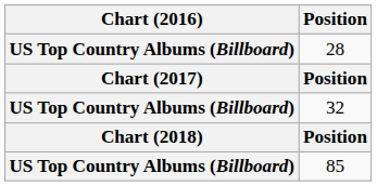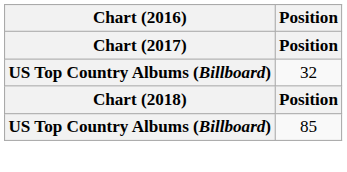 <table class="wikitable plainrowheaders" style="text-align:center">
 <tr>
 <th scope="col">Chart (2016)</th>
 <th scope="col">Position</th>
-</tr>
-<tr>
-<th scope="row">US Top Country Albums (<em>Billboard</em>)</th>
-<td>28</td>
 </tr>
 <tr>
 <th scope="col">Chart (2017)</th>
 <th scope="col">Position</th>
 </tr>
 <tr>
 <th scope="row">US Top Country Albums (<em>Billboard</em>)</th>
 <td>32</td>
 </tr>
 <tr>
 <th scope="col">Chart (2018)</th>
 <th scope="col">Position</th>
 </tr>
 <tr>
 <th scope="row">US Top Country Albums (<em>Billboard</em>)</th>
 <td>85</td>
 </tr>
 </table>
